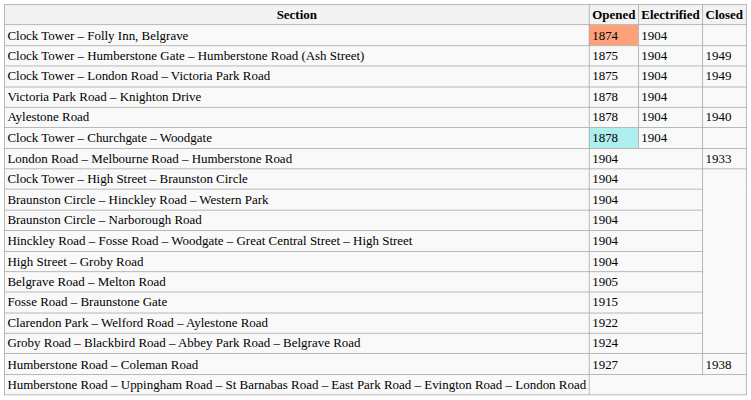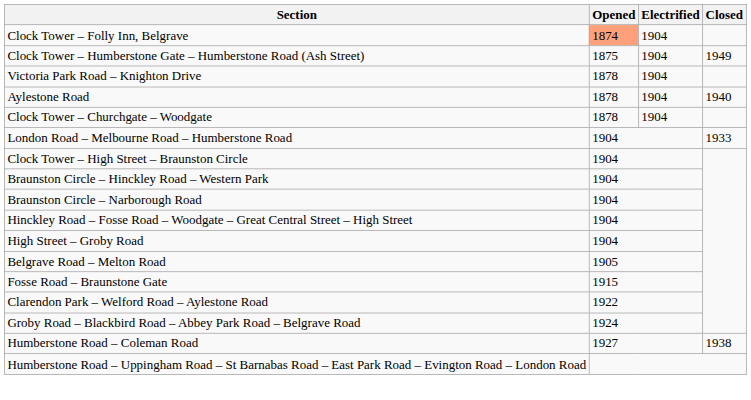 <table class="wikitable">
 <tr>
 <th>Section</th>
 <th>Opened</th>
 <th>Electrified</th>
 <th>Closed</th>
 </tr>
 <tr>
 <td>Clock Tower – Folly Inn, Belgrave</td>
 <td style="background: lightsalmon;">1874</td>
 <td>1904</td>
 </tr>
 <tr>
 <td>Clock Tower – Humberstone Gate – Humberstone Road (Ash Street)</td>
 <td>1875</td>
 <td>1904</td>
 <td>1949</td>
 </tr>
 <tr>
-<td>Clock Tower – London Road – Victoria Park Road</td>
-<td>1875</td>
-<td>1904</td>
-<td>1949</td>
-</tr>
-<tr>
 <td>Victoria Park Road – Knighton Drive</td>
 <td>1878</td>
 <td>1904</td>
 </tr>
 <tr>
 <td>Aylestone Road</td>
 <td>1878</td>
 <td>1904</td>
 <td>1940</td>
 </tr>
 <tr>
 <td>Clock Tower – Churchgate – Woodgate</td>
-<td style="background: paleturquoise;">1878</td>
+<td>1878</td>
 <td>1904</td>
 </tr>
 <tr>
 <td>London Road – Melbourne Road – Humberstone Road</td>
 <td colspan=2>1904</td>
 <td>1933</td>
 </tr>
 <tr>
 <td>Clock Tower – High Street – Braunston Circle</td>
 <td colspan=2>1904</td>
 </tr>
 <tr>
 <td>Braunston Circle – Hinckley Road – Western Park</td>
 <td colspan=2>1904</td>
 </tr>
 <tr>
 <td>Braunston Circle – Narborough Road</td>
 <td colspan=2>1904</td>
 </tr>
 <tr>
 <td>Hinckley Road – Fosse Road – Woodgate – Great Central Street – High Street</td>
 <td colspan=2>1904</td>
 </tr>
 <tr>
 <td>High Street – Groby Road</td>
 <td colspan=2>1904</td>
 </tr>
 <tr>
 <td>Belgrave Road – Melton Road</td>
 <td colspan=2>1905</td>
 </tr>
 <tr>
 <td>Fosse Road – Braunstone Gate</td>
 <td colspan=2>1915</td>
 </tr>
 <tr>
 <td>Clarendon Park – Welford Road – Aylestone Road</td>
 <td colspan=2>1922</td>
 </tr>
 <tr>
 <td>Groby Road – Blackbird Road – Abbey Park Road – Belgrave Road</td>
 <td colspan=2>1924</td>
 </tr>
 <tr>
 <td>Humberstone Road – Coleman Road</td>
 <td colspan=2>1927</td>
 <td>1938</td>
 </tr>
 <tr>
 <td>Humberstone Road – Uppingham Road – St Barnabas Road – East Park Road – Evington Road – London Road</td>
 </tr>
 </table>
